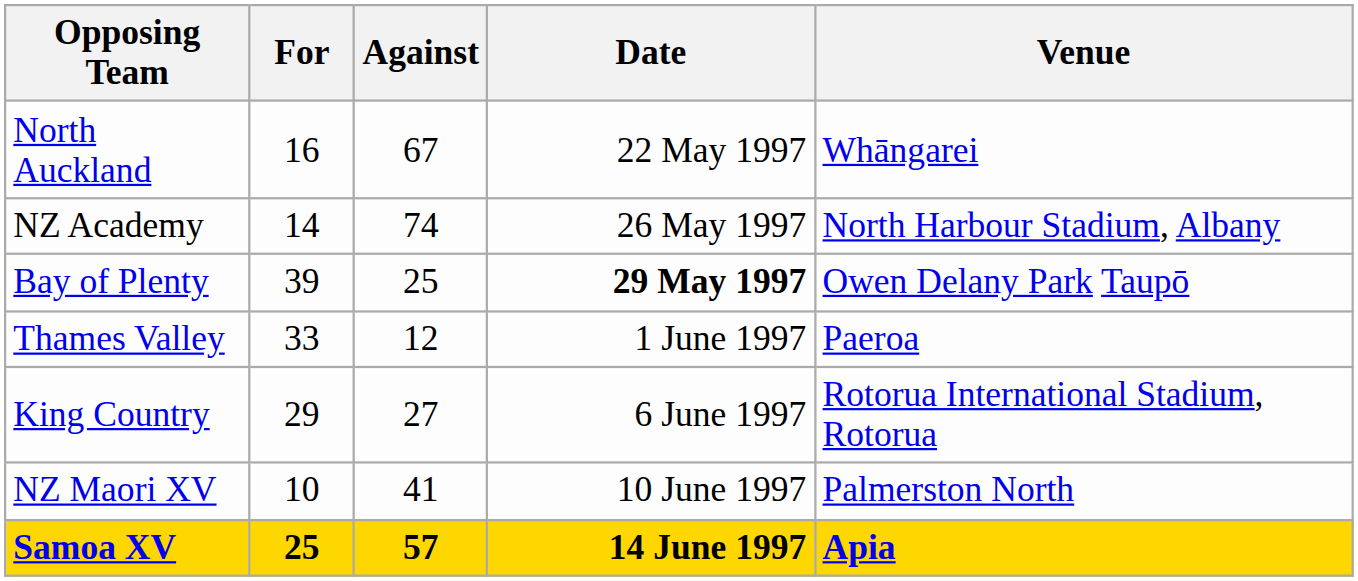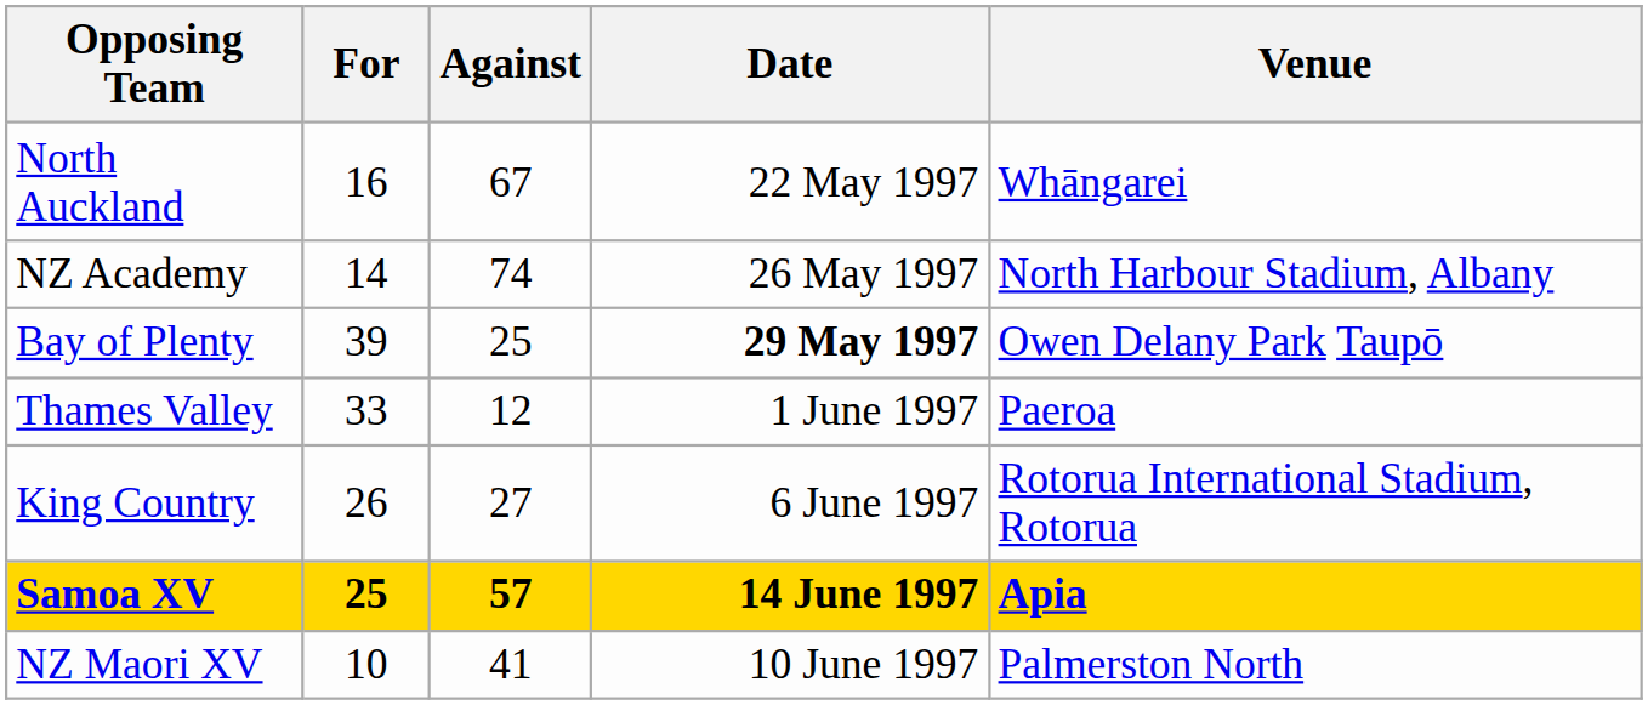 <table class=wikitable>
 <tr>
 <th>Opposing Team</th>
 <th>For</th>
 <th>Against</th>
 <th>Date</th>
 <th>Venue</th>
 </tr>
 <tr bgcolor=#fdfdfd>
 <td><a href='#'>North Auckland</a></td>
 <td align=center width=40>16</td>
 <td align=center width=40>67</td>
 <td width=140 align=right>22 May 1997</td>
 <td><a href='#'>Whāngarei</a></td>
 </tr>
 <tr bgcolor=#fdfdfd>
 <td>NZ Academy</td>
 <td align=center width=40>14</td>
 <td align=center width=40>74</td>
 <td width=140 align=right>26 May 1997</td>
 <td><a href='#'>North Harbour Stadium</a>, <a href='#'>Albany</a></td>
 </tr>
 <tr bgcolor=#fdfdfd>
 <td><a href='#'>Bay of Plenty</a></td>
 <td align=center width=40>39</td>
 <td align=center width=40>25</td>
 <td width=140 align=right><strong>29 May 1997</strong></td>
 <td><a href='#'>Owen Delany Park</a> <a href='#'>Taupō</a></td>
 </tr>
 <tr bgcolor=#fdfdfd>
 <td><a href='#'>Thames Valley</a></td>
 <td align=center width=40>33</td>
 <td align=center width=40>12</td>
 <td width=140 align=right>1 June 1997</td>
 <td><a href='#'>Paeroa</a></td>
 </tr>
 <tr bgcolor=#fdfdfd>
 <td><a href='#'>King Country</a></td>
-<td align=center width=40>29</td>
+<td align=center width=40>26</td>
 <td align=center width=40>27</td>
 <td width=140 align=right>6 June 1997</td>
 <td><a href='#'>Rotorua International Stadium</a>, <a href='#'>Rotorua</a></td>
+</tr>
+<tr bgcolor=gold>
+<td><strong><a href='#'>Samoa XV</a></strong></td>
+<td align=center width=40><strong>25</strong></td>
+<td align=center width=40><strong>57</strong></td>
+<td width=140 align=right><strong>14 June 1997</strong></td>
+<td><strong><a href='#'>Apia</a></strong></td>
 </tr>
 <tr bgcolor=#fdfdfd>
 <td><a href='#'>NZ Maori XV</a></td>
 <td align=center width=40>10</td>
 <td align=center width=40>41</td>
 <td width=140 align=right>10 June 1997</td>
 <td><a href='#'>Palmerston North</a></td>
 </tr>
-<tr bgcolor=gold>
-<td><strong><a href='#'>Samoa XV</a></strong></td>
-<td align=center width=40><strong>25</strong></td>
-<td align=center width=40><strong>57</strong></td>
-<td width=140 align=right><strong>14 June 1997</strong></td>
-<td><strong><a href='#'>Apia</a></strong></td>
-</tr>
 </table>
